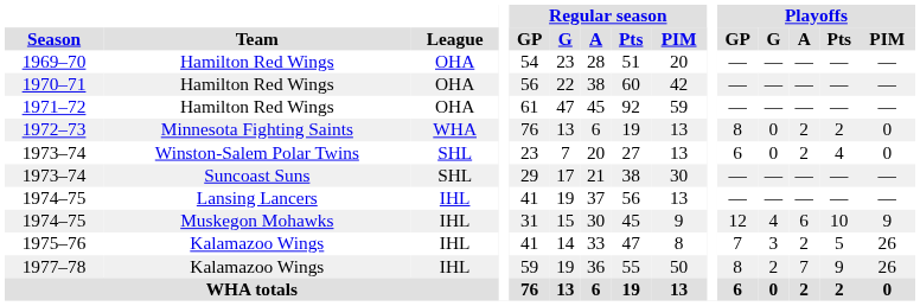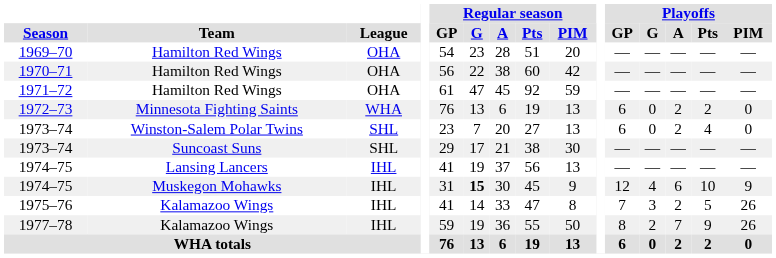 <table border="0" cellpadding="1" cellspacing="0" style="text-align:center; width:50em;">
 <tr style="background:#e0e0e0;">
 <th colspan="3"  bgcolor="#ffffff"> </th>
 <th rowspan="99" bgcolor="#ffffff"> </th>
 <th colspan="5"><a href='#'>Regular season</a></th>
 <th rowspan="99" bgcolor="#ffffff"> </th>
 <th colspan="5"><a href='#'>Playoffs</a></th>
 </tr>
 <tr style="background:#e0e0e0;">
 <th><a href='#'>Season</a></th>
 <th>Team</th>
 <th>League</th>
 <th>GP</th>
 <th><a href='#'>G</a></th>
 <th><a href='#'>A</a></th>
 <th><a href='#'>Pts</a></th>
 <th><a href='#'>PIM</a></th>
 <th>GP</th>
 <th>G</th>
 <th>A</th>
 <th>Pts</th>
 <th>PIM</th>
 </tr>
 <tr>
 <td><a href='#'>1969–70</a></td>
 <td><a href='#'>Hamilton Red Wings</a></td>
 <td><a href='#'>OHA</a></td>
 <td>54</td>
 <td>23</td>
 <td>28</td>
 <td>51</td>
 <td>20</td>
 <td>—</td>
 <td>—</td>
 <td>—</td>
 <td>—</td>
 <td>—</td>
 </tr>
 <tr style="background:#f0f0f0;">
 <td><a href='#'>1970–71</a></td>
 <td>Hamilton Red Wings</td>
 <td>OHA</td>
 <td>56</td>
 <td>22</td>
 <td>38</td>
 <td>60</td>
 <td>42</td>
 <td>—</td>
 <td>—</td>
 <td>—</td>
 <td>—</td>
 <td>—</td>
 </tr>
 <tr>
 <td><a href='#'>1971–72</a></td>
 <td>Hamilton Red Wings</td>
 <td>OHA</td>
 <td>61</td>
 <td>47</td>
 <td>45</td>
 <td>92</td>
 <td>59</td>
 <td>—</td>
 <td>—</td>
 <td>—</td>
 <td>—</td>
 <td>—</td>
 </tr>
 <tr style="background:#f0f0f0;">
 <td><a href='#'>1972–73</a></td>
 <td><a href='#'>Minnesota Fighting Saints</a></td>
 <td><a href='#'>WHA</a></td>
 <td>76</td>
 <td>13</td>
 <td>6</td>
 <td>19</td>
 <td>13</td>
-<td>8</td>
+<td>6</td>
 <td>0</td>
 <td>2</td>
 <td>2</td>
 <td>0</td>
 </tr>
 <tr>
 <td>1973–74</td>
 <td><a href='#'>Winston-Salem Polar Twins</a></td>
 <td><a href='#'>SHL</a></td>
 <td>23</td>
 <td>7</td>
 <td>20</td>
 <td>27</td>
 <td>13</td>
 <td>6</td>
 <td>0</td>
 <td>2</td>
 <td>4</td>
 <td>0</td>
 </tr>
 <tr style="background:#f0f0f0;">
 <td>1973–74</td>
 <td><a href='#'>Suncoast Suns</a></td>
 <td>SHL</td>
 <td>29</td>
 <td>17</td>
 <td>21</td>
 <td>38</td>
 <td>30</td>
 <td>—</td>
 <td>—</td>
 <td>—</td>
 <td>—</td>
 <td>—</td>
 </tr>
 <tr>
 <td>1974–75</td>
 <td><a href='#'>Lansing Lancers</a></td>
 <td><a href='#'>IHL</a></td>
 <td>41</td>
 <td>19</td>
 <td>37</td>
 <td>56</td>
 <td>13</td>
 <td>—</td>
 <td>—</td>
 <td>—</td>
 <td>—</td>
 <td>—</td>
 </tr>
 <tr style="background:#f0f0f0;">
 <td>1974–75</td>
 <td><a href='#'>Muskegon Mohawks</a></td>
 <td>IHL</td>
 <td>31</td>
-<td>15</td>
+<td><strong>15</strong></td>
 <td>30</td>
 <td>45</td>
 <td>9</td>
 <td>12</td>
 <td>4</td>
 <td>6</td>
 <td>10</td>
 <td>9</td>
 </tr>
 <tr>
 <td>1975–76</td>
 <td><a href='#'>Kalamazoo Wings</a></td>
 <td>IHL</td>
 <td>41</td>
 <td>14</td>
 <td>33</td>
 <td>47</td>
 <td>8</td>
 <td>7</td>
 <td>3</td>
 <td>2</td>
 <td>5</td>
 <td>26</td>
 </tr>
 <tr style="background:#f0f0f0;">
 <td>1977–78</td>
 <td>Kalamazoo Wings</td>
 <td>IHL</td>
 <td>59</td>
 <td>19</td>
 <td>36</td>
 <td>55</td>
 <td>50</td>
 <td>8</td>
 <td>2</td>
 <td>7</td>
 <td>9</td>
 <td>26</td>
 </tr>
 <tr style="background:#e0e0e0;">
 <th colspan="3">WHA totals</th>
 <th>76</th>
 <th>13</th>
 <th>6</th>
 <th>19</th>
 <th>13</th>
 <th>6</th>
 <th>0</th>
 <th>2</th>
 <th>2</th>
 <th>0</th>
 </tr>
 </table>
